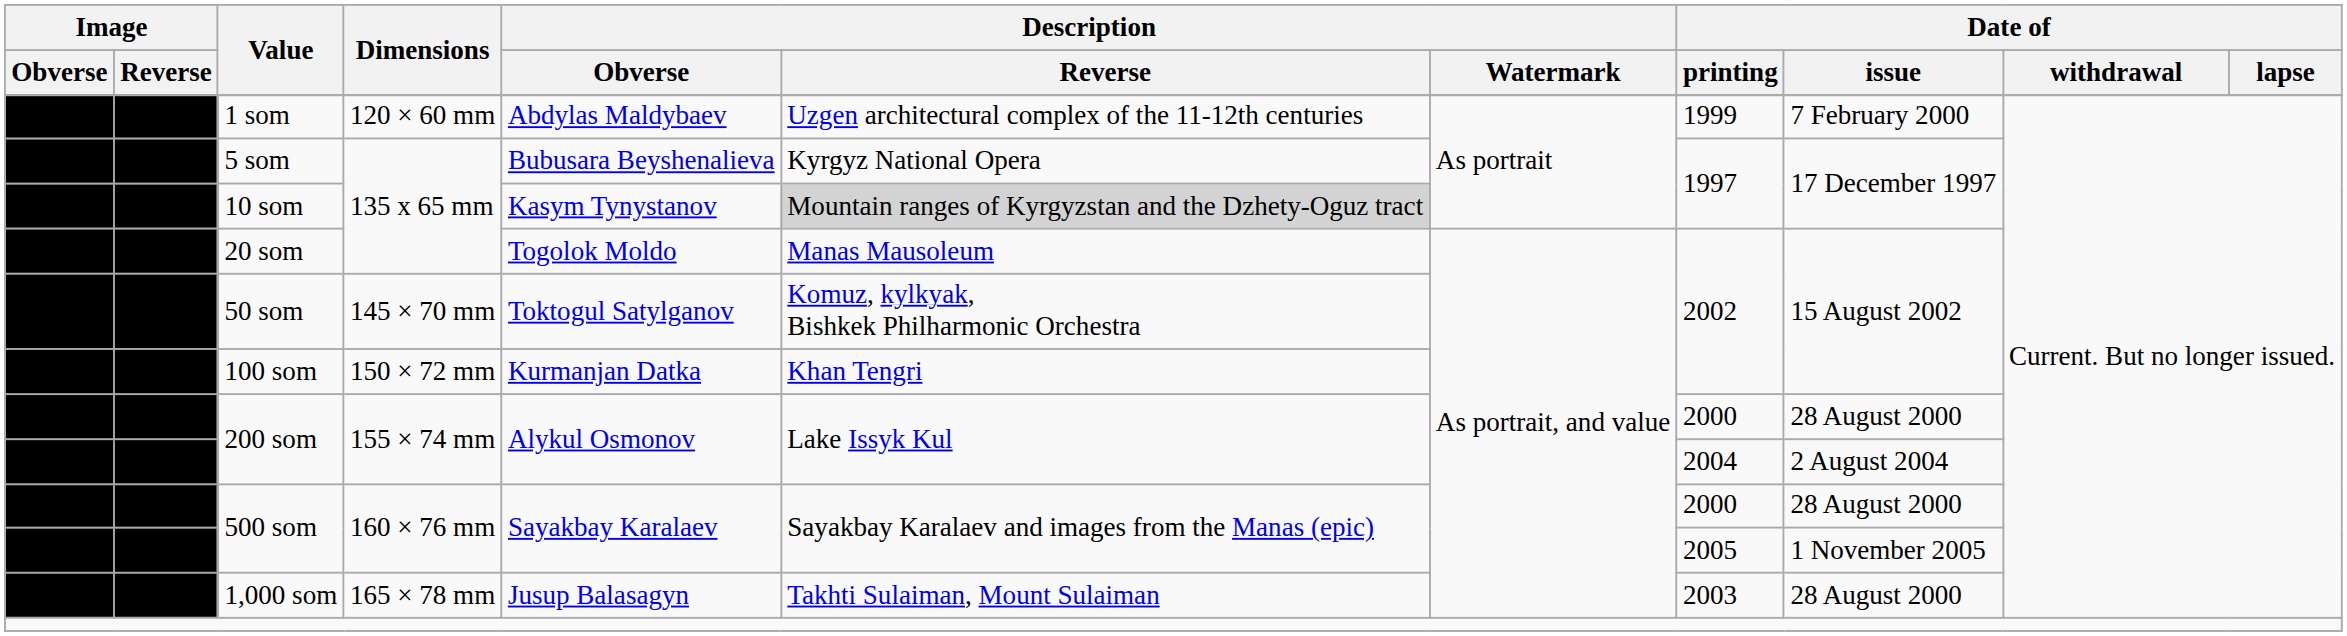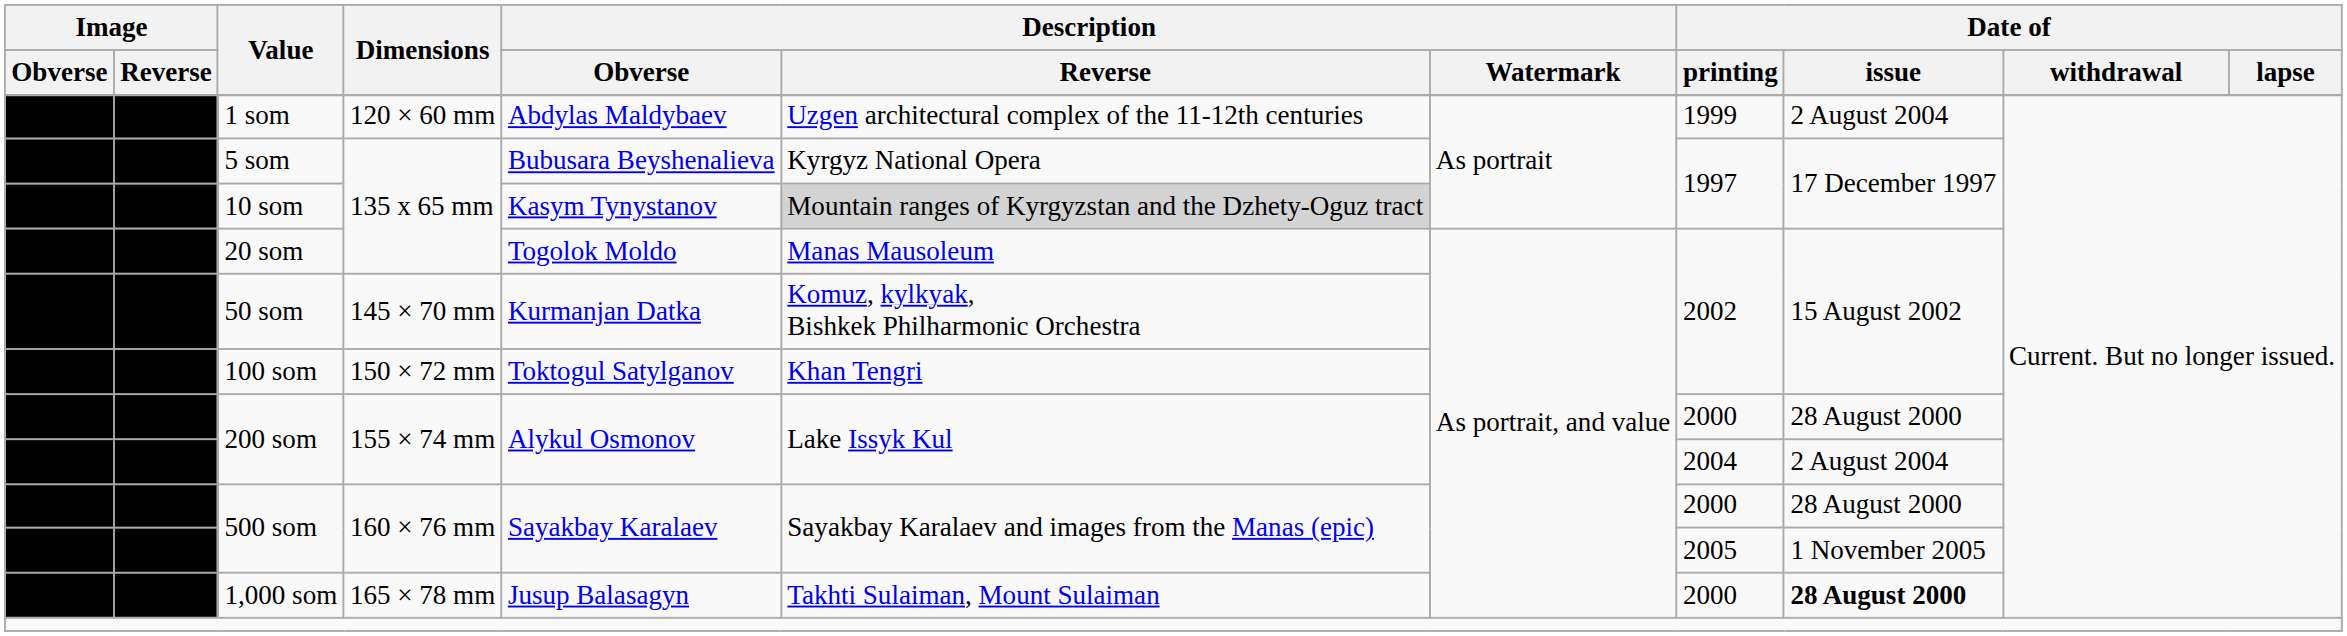 <table class="wikitable" style="font-size: 90%">
 <tr>
 <th colspan="2">Image</th>
 <th rowspan="2">Value</th>
 <th rowspan="2">Dimensions</th>
 <th colspan="3">Description</th>
 <th colspan="4">Date of</th>
 </tr>
 <tr>
 <th>Obverse</th>
 <th>Reverse</th>
 <th>Obverse</th>
 <th>Reverse</th>
 <th>Watermark</th>
 <th>printing</th>
 <th>issue</th>
 <th>withdrawal</th>
 <th>lapse</th>
 </tr>
 <tr>
 </tr>
 <tr>
 <td align="center" bgcolor="#000000"></td>
 <td align="center" bgcolor="#000000"></td>
 <td>1 som</td>
 <td>120 × 60 mm</td>
 <td><a href='#'>Abdylas Maldybaev</a></td>
 <td><a href='#'>Uzgen</a> architectural complex of the 11-12th centuries</td>
 <td rowspan="3">As portrait</td>
 <td>1999</td>
-<td>7 February 2000</td>
+<td>2 August 2004</td>
 <td rowspan="11" colspan="2">Current. But no longer issued.</td>
 </tr>
 <tr>
 <td align="center" bgcolor="#000000"></td>
 <td align="center" bgcolor="#000000"></td>
 <td>5 som</td>
 <td rowspan="3">135 х 65 mm</td>
 <td><a href='#'>Bubusara Beyshenalieva</a></td>
 <td>Kyrgyz National Opera</td>
 <td rowspan="2">1997</td>
 <td rowspan="2">17 December 1997</td>
 </tr>
 <tr>
 <td align="center" bgcolor="#000000"></td>
 <td align="center" bgcolor="#000000"></td>
 <td>10 som</td>
 <td><a href='#'>Kasym Tynystanov</a></td>
 <td style="background: lightgrey;">Mountain ranges of Kyrgyzstan and the Dzhety-Oguz tract</td>
 </tr>
 <tr>
 <td align="center" bgcolor="#000000"></td>
 <td align="center" bgcolor="#000000"></td>
 <td>20 som</td>
 <td><a href='#'>Togolok Moldo</a></td>
 <td><a href='#'>Manas Mausoleum</a></td>
 <td rowspan="8">As portrait, and value</td>
 <td rowspan="3">2002</td>
 <td rowspan="3">15 August 2002</td>
 </tr>
 <tr>
 <td align="center" bgcolor="#000000"></td>
 <td align="center" bgcolor="#000000"></td>
 <td>50 som</td>
 <td>145 × 70 mm</td>
-<td><a href='#'>Toktogul Satylganov</a></td>
+<td><a href='#'>Kurmanjan Datka</a></td>
 <td><a href='#'>Komuz</a>, <a href='#'>kylkyak</a>,<br>Bishkek Philharmonic Orchestra</td>
 </tr>
 <tr>
 <td align="center" bgcolor="#000000"></td>
 <td align="center" bgcolor="#000000"></td>
 <td>100 som</td>
 <td>150 × 72 mm</td>
-<td><a href='#'>Kurmanjan Datka</a></td>
+<td><a href='#'>Toktogul Satylganov</a></td>
 <td><a href='#'>Khan Tengri</a></td>
 </tr>
 <tr>
 <td align="center" bgcolor="#000000"></td>
 <td align="center" bgcolor="#000000"></td>
 <td rowspan="2">200 som</td>
 <td rowspan="2">155 × 74 mm</td>
 <td rowspan="2"><a href='#'>Alykul Osmonov</a></td>
 <td rowspan="2">Lake <a href='#'>Issyk Kul</a></td>
 <td>2000</td>
 <td>28 August 2000</td>
 </tr>
 <tr>
 <td align="center" bgcolor="#000000"></td>
 <td align="center" bgcolor="#000000"></td>
 <td>2004</td>
 <td>2 August 2004</td>
 </tr>
 <tr>
 <td align="center" bgcolor="#000000"></td>
 <td align="center" bgcolor="#000000"></td>
 <td rowspan="2">500 som</td>
 <td rowspan="2">160 × 76 mm</td>
 <td rowspan="2"><a href='#'>Sayakbay Karalaev</a></td>
 <td rowspan="2">Sayakbay Karalaev and images from the <a href='#'>Manas (epic)</a></td>
 <td>2000</td>
 <td>28 August 2000</td>
 </tr>
 <tr>
 <td align="center" bgcolor="#000000"></td>
 <td align="center" bgcolor="#000000"></td>
 <td>2005</td>
 <td>1 November 2005</td>
 </tr>
 <tr>
 <td align="center" bgcolor="#000000"></td>
 <td align="center" bgcolor="#000000"></td>
 <td>1,000 som</td>
 <td>165 × 78 mm</td>
 <td><a href='#'>Jusup Balasagyn</a></td>
 <td><a href='#'>Takhti Sulaiman</a>, <a href='#'>Mount Sulaiman</a></td>
-<td>2003</td>
-<td>28 August 2000</td>
+<td>2000</td>
+<td><strong>28 August 2000</strong></td>
 </tr>
 <tr>
 <td colspan="11"></td>
 </tr>
 </table>
